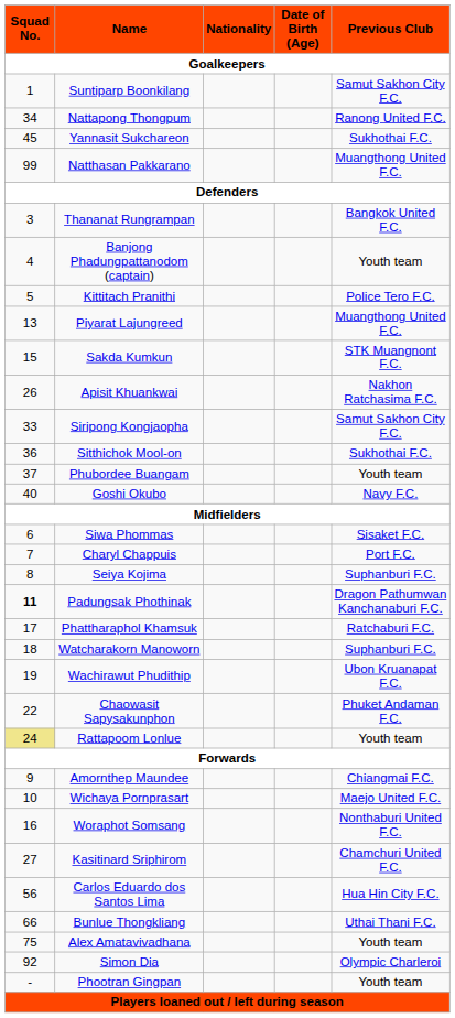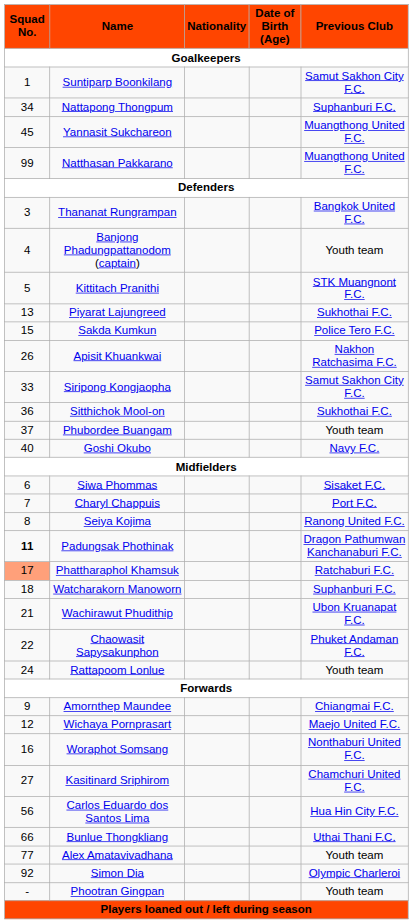 <table class="wikitable" style="text-align:center; font-size:100%; width:90%;">
 <tr>
 <th style="background:orangered; color:black; text-align:center;">Squad No.</th>
 <th style="background:orangered; color:black; text-align:center;">Name</th>
 <th style="background:orangered; color:black; text-align:center;">Nationality</th>
 <th style="background:orangered; color:black; text-align:center;">Date of Birth (Age)</th>
 <th style="background:orangered; color:black; text-align:center;">Previous Club</th>
 </tr>
 <tr>
 <th colspan="8" style="background:white; color:black; text-align:center">Goalkeepers</th>
 </tr>
 <tr>
 <td>1</td>
 <td><a href='#'>Suntiparp Boonkilang</a></td>
 <td></td>
 <td></td>
 <td> <a href='#'>Samut Sakhon City F.C.</a></td>
 </tr>
 <tr>
 <td>34</td>
 <td><a href='#'>Nattapong Thongpum</a></td>
 <td></td>
 <td></td>
-<td> <a href='#'>Ranong United F.C.</a></td>
+<td> <a href='#'>Suphanburi F.C.</a></td>
 </tr>
 <tr>
 <td>45</td>
 <td><a href='#'>Yannasit Sukchareon</a></td>
 <td></td>
 <td></td>
-<td> <a href='#'>Sukhothai F.C.</a></td>
+<td> <a href='#'>Muangthong United F.C.</a></td>
 </tr>
 <tr>
 <td>99</td>
 <td><a href='#'>Natthasan Pakkarano</a></td>
 <td></td>
 <td></td>
 <td> <a href='#'>Muangthong United F.C.</a></td>
 </tr>
 <tr>
 <th colspan="8" style="background:white; color:black; text-align:center">Defenders</th>
 </tr>
 <tr>
 <td>3</td>
 <td><a href='#'>Thananat Rungrampan</a></td>
 <td></td>
 <td></td>
 <td> <a href='#'>Bangkok United F.C.</a></td>
 </tr>
 <tr>
 <td>4</td>
 <td><a href='#'>Banjong Phadungpattanodom</a> (<a href='#'>captain</a>)</td>
 <td></td>
 <td></td>
 <td>Youth team</td>
 </tr>
 <tr>
 <td>5</td>
 <td><a href='#'>Kittitach Pranithi</a></td>
 <td></td>
 <td></td>
-<td> <a href='#'>Police Tero F.C.</a></td>
+<td> <a href='#'>STK Muangnont F.C.</a></td>
 </tr>
 <tr>
 <td>13</td>
 <td><a href='#'>Piyarat Lajungreed</a></td>
 <td></td>
 <td></td>
-<td> <a href='#'>Muangthong United F.C.</a></td>
+<td> <a href='#'>Sukhothai F.C.</a></td>
 </tr>
 <tr>
 <td>15</td>
 <td><a href='#'>Sakda Kumkun</a></td>
 <td></td>
 <td></td>
-<td> <a href='#'>STK Muangnont F.C.</a></td>
+<td> <a href='#'>Police Tero F.C.</a></td>
 </tr>
 <tr>
 <td>26</td>
 <td><a href='#'>Apisit Khuankwai</a></td>
 <td></td>
 <td></td>
 <td> <a href='#'>Nakhon Ratchasima F.C.</a></td>
 </tr>
 <tr>
 <td>33</td>
 <td><a href='#'>Siripong Kongjaopha</a></td>
 <td></td>
 <td></td>
 <td> <a href='#'>Samut Sakhon City F.C.</a></td>
 </tr>
 <tr>
 <td>36</td>
 <td><a href='#'>Sitthichok Mool-on</a></td>
 <td></td>
 <td></td>
 <td> <a href='#'>Sukhothai F.C.</a></td>
 </tr>
 <tr>
 <td>37</td>
 <td><a href='#'>Phubordee Buangam</a></td>
 <td></td>
 <td></td>
 <td>Youth team</td>
 </tr>
 <tr>
 <td>40</td>
 <td><a href='#'>Goshi Okubo</a></td>
 <td></td>
 <td></td>
 <td> <a href='#'>Navy F.C.</a></td>
 </tr>
 <tr>
 <th colspan="8" style="background:white; color:black; text-align:center">Midfielders</th>
 </tr>
 <tr>
 <td>6</td>
 <td><a href='#'>Siwa Phommas</a></td>
 <td></td>
 <td></td>
 <td> <a href='#'>Sisaket F.C.</a></td>
 </tr>
 <tr>
 <td>7</td>
 <td><a href='#'>Charyl Chappuis</a></td>
 <td></td>
 <td></td>
 <td> <a href='#'>Port F.C.</a></td>
 </tr>
 <tr>
 <td>8</td>
 <td><a href='#'>Seiya Kojima</a></td>
 <td></td>
 <td></td>
-<td> <a href='#'>Suphanburi F.C.</a></td>
+<td> <a href='#'>Ranong United F.C.</a></td>
 </tr>
 <tr>
 <td><strong>11</strong></td>
 <td><a href='#'>Padungsak Phothinak</a></td>
 <td></td>
 <td></td>
 <td> <a href='#'>Dragon Pathumwan Kanchanaburi F.C.</a></td>
 </tr>
 <tr>
-<td>17</td>
+<td style="background: lightsalmon;">17</td>
 <td><a href='#'>Phattharaphol Khamsuk</a></td>
 <td></td>
 <td></td>
 <td> <a href='#'>Ratchaburi F.C.</a></td>
 </tr>
 <tr>
 <td>18</td>
 <td><a href='#'>Watcharakorn Manoworn</a></td>
 <td></td>
 <td></td>
 <td> <a href='#'>Suphanburi F.C.</a></td>
 </tr>
 <tr>
-<td>19</td>
+<td>21</td>
 <td><a href='#'>Wachirawut Phudithip</a></td>
 <td></td>
 <td></td>
 <td> <a href='#'>Ubon Kruanapat F.C.</a></td>
 </tr>
 <tr>
 <td>22</td>
 <td><a href='#'>Chaowasit Sapysakunphon</a></td>
 <td></td>
 <td></td>
 <td> <a href='#'>Phuket Andaman F.C.</a></td>
 </tr>
 <tr>
-<td style="background: khaki;">24</td>
+<td>24</td>
 <td><a href='#'>Rattapoom Lonlue</a></td>
 <td></td>
 <td></td>
 <td>Youth team</td>
 </tr>
 <tr>
 <th colspan="8" style="background:white; color:black; text-align:center">Forwards</th>
 </tr>
 <tr>
 <td>9</td>
 <td><a href='#'>Amornthep Maundee</a></td>
 <td></td>
 <td></td>
 <td> <a href='#'>Chiangmai F.C.</a></td>
 </tr>
 <tr>
-<td>10</td>
+<td>12</td>
 <td><a href='#'>Wichaya Pornprasart</a></td>
 <td></td>
 <td></td>
 <td> <a href='#'>Maejo United F.C.</a></td>
 </tr>
 <tr>
 <td>16</td>
 <td><a href='#'>Woraphot Somsang</a></td>
 <td></td>
 <td></td>
 <td> <a href='#'>Nonthaburi United F.C.</a></td>
 </tr>
 <tr>
 <td>27</td>
 <td><a href='#'>Kasitinard Sriphirom</a></td>
 <td></td>
 <td></td>
 <td> <a href='#'>Chamchuri United F.C.</a></td>
 </tr>
 <tr>
 <td>56</td>
 <td><a href='#'>Carlos Eduardo dos Santos Lima</a></td>
 <td></td>
 <td></td>
 <td> <a href='#'>Hua Hin City F.C.</a></td>
 </tr>
 <tr>
 <td>66</td>
 <td><a href='#'>Bunlue Thongkliang</a></td>
 <td></td>
 <td></td>
 <td> <a href='#'>Uthai Thani F.C.</a></td>
 </tr>
 <tr>
-<td>75</td>
+<td>77</td>
 <td><a href='#'>Alex Amatavivadhana</a></td>
 <td></td>
 <td></td>
 <td>Youth team</td>
 </tr>
 <tr>
 <td>92</td>
 <td><a href='#'>Simon Dia</a></td>
 <td></td>
 <td></td>
 <td> <a href='#'>	Olympic Charleroi</a></td>
 </tr>
 <tr>
 <td>-</td>
 <td><a href='#'>Phootran Gingpan</a></td>
 <td></td>
 <td></td>
 <td>Youth team</td>
 </tr>
 <tr>
 <th colspan="8" style="background:orangered; color:black; text-align:center">Players loaned out / left during season</th>
 </tr>
 </table>
